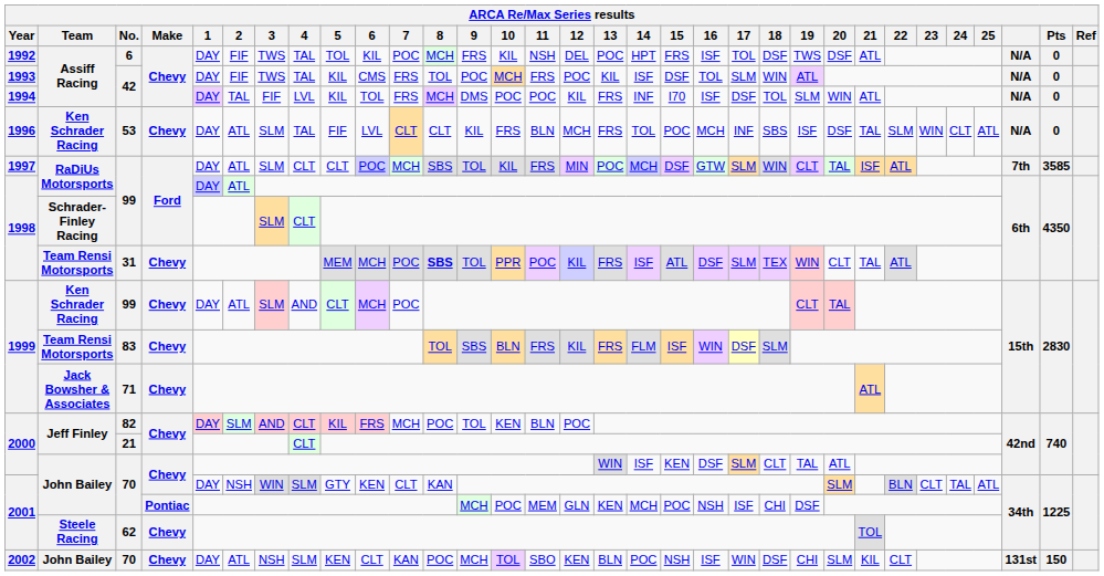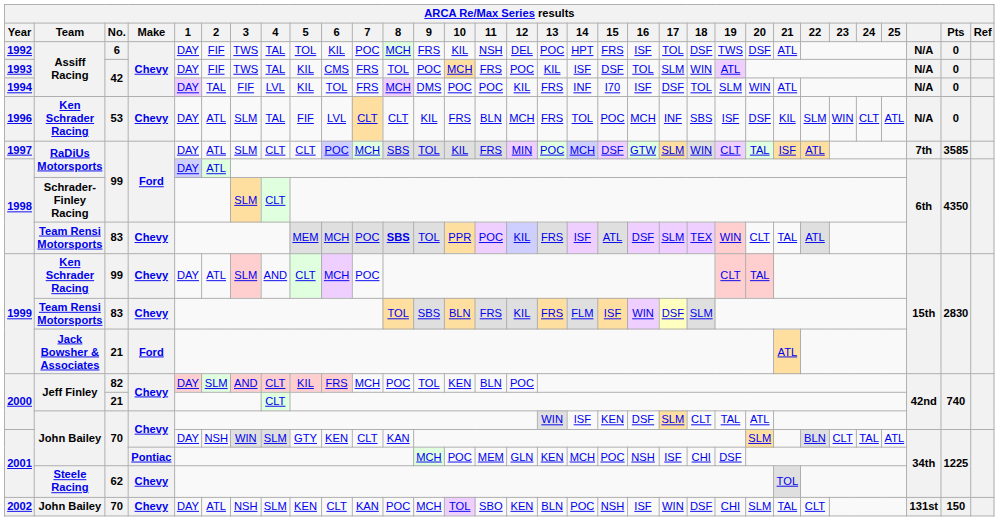 <table class="wikitable" style="text-align:center; font-size:75%">
 <tr>
 <th colspan="34"><a href='#'>ARCA Re/Max Series</a> results</th>
 </tr>
 <tr>
 <th>Year</th>
 <th>Team</th>
 <th>No.</th>
 <th>Make</th>
 <th>1</th>
 <th>2</th>
 <th>3</th>
 <th>4</th>
 <th>5</th>
 <th>6</th>
 <th>7</th>
 <th>8</th>
 <th>9</th>
 <th>10</th>
 <th>11</th>
 <th>12</th>
 <th>13</th>
 <th>14</th>
 <th>15</th>
 <th>16</th>
 <th>17</th>
 <th>18</th>
 <th>19</th>
 <th>20</th>
 <th>21</th>
 <th>22</th>
 <th>23</th>
 <th>24</th>
 <th>25</th>
 <th></th>
 <th>Pts</th>
 <th>Ref</th>
 </tr>
 <tr>
 <th><a href='#'>1992</a></th>
 <th rowspan=3>Assiff Racing</th>
 <th>6</th>
 <th rowspan=3><a href='#'>Chevy</a></th>
 <td><a href='#'>DAY</a></td>
 <td><a href='#'>FIF</a></td>
 <td><a href='#'>TWS</a></td>
 <td><a href='#'>TAL</a></td>
 <td><a href='#'>TOL</a></td>
 <td><a href='#'>KIL</a></td>
 <td><a href='#'>POC</a></td>
 <td style="background:#DFFFDF;"><a href='#'>MCH</a><br></td>
 <td><a href='#'>FRS</a></td>
 <td><a href='#'>KIL</a></td>
 <td><a href='#'>NSH</a></td>
 <td><a href='#'>DEL</a></td>
 <td><a href='#'>POC</a></td>
 <td><a href='#'>HPT</a></td>
 <td><a href='#'>FRS</a></td>
 <td><a href='#'>ISF</a></td>
 <td><a href='#'>TOL</a></td>
 <td><a href='#'>DSF</a></td>
 <td><a href='#'>TWS</a></td>
 <td><a href='#'>DSF</a></td>
 <td><a href='#'>ATL</a></td>
 <td colspan=4></td>
 <th>N/A</th>
 <th>0</th>
 <th></th>
 </tr>
 <tr>
 <th><a href='#'>1993</a></th>
 <th rowspan=2>42</th>
 <td><a href='#'>DAY</a></td>
 <td><a href='#'>FIF</a></td>
 <td><a href='#'>TWS</a></td>
 <td><a href='#'>TAL</a></td>
 <td><a href='#'>KIL</a></td>
 <td><a href='#'>CMS</a></td>
 <td><a href='#'>FRS</a></td>
 <td><a href='#'>TOL</a></td>
 <td><a href='#'>POC</a></td>
 <td style="background:#FFDF9F;"><a href='#'>MCH</a><br></td>
 <td><a href='#'>FRS</a></td>
 <td><a href='#'>POC</a></td>
 <td><a href='#'>KIL</a></td>
 <td><a href='#'>ISF</a></td>
 <td><a href='#'>DSF</a></td>
 <td><a href='#'>TOL</a></td>
 <td><a href='#'>SLM</a></td>
 <td><a href='#'>WIN</a></td>
 <td style="background:#EFCFFF;"><a href='#'>ATL</a><br></td>
 <td colspan=6></td>
 <th>N/A</th>
 <th>0</th>
 <th></th>
 </tr>
 <tr>
 <th><a href='#'>1994</a></th>
 <td style="background:#EFCFFF;"><a href='#'>DAY</a><br></td>
 <td><a href='#'>TAL</a></td>
 <td><a href='#'>FIF</a></td>
 <td><a href='#'>LVL</a></td>
 <td><a href='#'>KIL</a></td>
 <td><a href='#'>TOL</a></td>
 <td><a href='#'>FRS</a></td>
 <td style="background:#EFCFFF;"><a href='#'>MCH</a><br></td>
 <td><a href='#'>DMS</a></td>
 <td><a href='#'>POC</a></td>
 <td><a href='#'>POC</a></td>
 <td><a href='#'>KIL</a></td>
 <td><a href='#'>FRS</a></td>
 <td><a href='#'>INF</a></td>
 <td><a href='#'>I70</a></td>
 <td><a href='#'>ISF</a></td>
 <td><a href='#'>DSF</a></td>
 <td><a href='#'>TOL</a></td>
 <td><a href='#'>SLM</a></td>
 <td><a href='#'>WIN</a></td>
 <td><a href='#'>ATL</a></td>
 <td colspan=4></td>
 <th>N/A</th>
 <th>0</th>
 <th></th>
 </tr>
 <tr>
 <th><a href='#'>1996</a></th>
 <th><a href='#'>Ken Schrader Racing</a></th>
 <th>53</th>
 <th><a href='#'>Chevy</a></th>
 <td><a href='#'>DAY</a></td>
 <td><a href='#'>ATL</a></td>
 <td><a href='#'>SLM</a></td>
 <td><a href='#'>TAL</a></td>
 <td><a href='#'>FIF</a></td>
 <td><a href='#'>LVL</a></td>
 <td style="background:#FFDF9F;"><a href='#'>CLT</a><br></td>
 <td><a href='#'>CLT</a></td>
 <td><a href='#'>KIL</a></td>
 <td><a href='#'>FRS</a></td>
 <td><a href='#'>BLN</a></td>
 <td><a href='#'>MCH</a></td>
 <td><a href='#'>FRS</a></td>
 <td><a href='#'>TOL</a></td>
 <td><a href='#'>POC</a></td>
 <td><a href='#'>MCH</a></td>
 <td><a href='#'>INF</a></td>
 <td><a href='#'>SBS</a></td>
 <td><a href='#'>ISF</a></td>
 <td><a href='#'>DSF</a></td>
-<td><a href='#'>TAL</a></td>
+<td><a href='#'>KIL</a></td>
 <td><a href='#'>SLM</a></td>
 <td><a href='#'>WIN</a></td>
 <td><a href='#'>CLT</a></td>
 <td><a href='#'>ATL</a></td>
 <th>N/A</th>
 <th>0</th>
 <th></th>
 </tr>
 <tr>
 <th><a href='#'>1997</a></th>
 <th rowspan=2><a href='#'>RaDiUs Motorsports</a></th>
 <th rowspan=3>99</th>
 <th rowspan=3><a href='#'>Ford</a></th>
 <td><a href='#'>DAY</a></td>
 <td><a href='#'>ATL</a></td>
 <td><a href='#'>SLM</a></td>
 <td><a href='#'>CLT</a></td>
 <td><a href='#'>CLT</a></td>
 <td style="background:#CFCFFF;"><a href='#'>POC</a><br></td>
 <td style="background:#DFFFDF;"><a href='#'>MCH</a><br></td>
 <td style="background:#DFDFDF;"><a href='#'>SBS</a><br></td>
 <td style="background:#DFDFDF;"><a href='#'>TOL</a><br></td>
 <td style="background:#DFDFDF;"><a href='#'>KIL</a><br></td>
 <td style="background:#DFDFDF;"><a href='#'>FRS</a><br></td>
 <td style="background:#EFCFFF;"><a href='#'>MIN</a><br></td>
 <td style="background:#DFFFDF;"><a href='#'>POC</a><br></td>
 <td style="background:#CFCFFF;"><a href='#'>MCH</a><br></td>
 <td style="background:#EFCFFF;"><a href='#'>DSF</a><br></td>
 <td style="background:#DFFFDF;"><a href='#'>GTW</a><br></td>
 <td style="background:#FFDF9F;"><a href='#'>SLM</a><br></td>
 <td style="background:#DFDFDF;"><a href='#'>WIN</a><br></td>
 <td style="background:#EFCFFF;"><a href='#'>CLT</a><br></td>
 <td style="background:#DFFFDF;"><a href='#'>TAL</a><br></td>
 <td style="background:#FFDF9F;"><a href='#'>ISF</a><br></td>
 <td style="background:#FFDF9F;"><a href='#'>ATL</a><br></td>
 <td colspan=3></td>
 <th>7th</th>
 <th>3585</th>
 <th></th>
 </tr>
 <tr>
 <th rowspan=3><a href='#'>1998</a></th>
 <td style="background:#CFCFFF;"><a href='#'>DAY</a><br></td>
 <td style="background:#DFFFDF;"><a href='#'>ATL</a><br></td>
 <td colspan=23></td>
 <th rowspan=3>6th</th>
 <th rowspan=3>4350</th>
 <th rowspan=3></th>
 </tr>
 <tr>
 <th>Schrader-Finley Racing</th>
 <td colspan=2></td>
 <td style="background:#FFDF9F;"><a href='#'>SLM</a><br></td>
 <td style="background:#DFFFDF;"><a href='#'>CLT</a><br></td>
 <td colspan=21></td>
 </tr>
 <tr>
 <th><a href='#'>Team Rensi Motorsports</a></th>
-<th>31</th>
+<th>83</th>
 <th><a href='#'>Chevy</a></th>
 <td colspan=4></td>
 <td style="background:#DFDFDF;"><a href='#'>MEM</a><br></td>
 <td style="background:#DFDFDF;"><a href='#'>MCH</a><br></td>
 <td style="background:#DFDFDF;"><a href='#'>POC</a><br></td>
 <td style="background:#DFDFDF;"><strong><a href='#'>SBS</a></strong><br></td>
 <td style="background:#DFDFDF;"><a href='#'>TOL</a><br></td>
 <td style="background:#FFDF9F;"><a href='#'>PPR</a><br></td>
 <td style="background:#EFCFFF;"><a href='#'>POC</a><br></td>
 <td style="background:#CFCFFF;"><a href='#'>KIL</a><br></td>
 <td style="background:#DFDFDF;"><a href='#'>FRS</a><br></td>
 <td style="background:#EFCFFF;"><a href='#'>ISF</a><br></td>
 <td style="background:#DFDFDF;"><a href='#'>ATL</a><br></td>
 <td style="background:#EFCFFF;"><a href='#'>DSF</a><br></td>
 <td style="background:#EFCFFF;"><a href='#'>SLM</a><br></td>
 <td style="background:#EFCFFF;"><a href='#'>TEX</a><br></td>
 <td style="background:#FFCFCF;"><a href='#'>WIN</a><br></td>
 <td><a href='#'>CLT</a></td>
 <td><a href='#'>TAL</a></td>
 <td style="background:#DFDFDF;"><a href='#'>ATL</a><br></td>
 <td colspan=3></td>
 </tr>
 <tr>
 <th rowspan=3><a href='#'>1999</a></th>
 <th><a href='#'>Ken Schrader Racing</a></th>
 <th>99</th>
 <th><a href='#'>Chevy</a></th>
 <td><a href='#'>DAY</a></td>
 <td><a href='#'>ATL</a></td>
 <td style="background:#FFCFCF;"><a href='#'>SLM</a><br></td>
 <td><a href='#'>AND</a></td>
 <td style="background:#DFFFDF;"><a href='#'>CLT</a><br></td>
 <td style="background:#EFCFFF;"><a href='#'>MCH</a><br></td>
 <td><a href='#'>POC</a></td>
 <td colspan=11></td>
 <td style="background:#FFCFCF;"><a href='#'>CLT</a><br></td>
 <td style="background:#FFCFCF;"><a href='#'>TAL</a><br></td>
 <td colspan=5></td>
 <th rowspan=3>15th</th>
 <th rowspan=3>2830</th>
 <th rowspan=3></th>
 </tr>
 <tr>
 <th><a href='#'>Team Rensi Motorsports</a></th>
 <th>83</th>
 <th><a href='#'>Chevy</a></th>
 <td colspan=7></td>
 <td style="background:#FFDF9F;"><a href='#'>TOL</a><br></td>
 <td style="background:#DFDFDF;"><a href='#'>SBS</a><br></td>
 <td style="background:#FFDF9F;"><a href='#'>BLN</a><br></td>
 <td style="background:#DFDFDF;"><a href='#'>FRS</a><br></td>
 <td style="background:#DFDFDF;"><a href='#'>KIL</a><br></td>
 <td style="background:#FFDF9F;"><a href='#'>FRS</a><br></td>
 <td style="background:#DFDFDF;"><a href='#'>FLM</a><br></td>
 <td style="background:#FFDF9F;"><a href='#'>ISF</a><br></td>
 <td style="background:#EFCFFF;"><a href='#'>WIN</a><br></td>
 <td style="background:#FFFFBF;"><a href='#'>DSF</a><br></td>
 <td style="background:#DFDFDF;"><a href='#'>SLM</a><br></td>
 <td colspan=7></td>
 </tr>
 <tr>
 <th><a href='#'>Jack Bowsher & Associates</a></th>
-<th>71</th>
-<th><a href='#'>Chevy</a></th>
+<th>21</th>
+<th><a href='#'>Ford</a></th>
 <td colspan=20></td>
 <td style="background:#FFDF9F;"><a href='#'>ATL</a><br></td>
 <td colspan=4></td>
 </tr>
 <tr>
 <th rowspan=3><a href='#'>2000</a></th>
 <th rowspan=2>Jeff Finley</th>
 <th>82</th>
 <th rowspan=2><a href='#'>Chevy</a></th>
 <td style="background:#FFCFCF;"><a href='#'>DAY</a><br></td>
 <td style="background:#DFFFDF;"><a href='#'>SLM</a><br></td>
 <td style="background:#FFCFCF;"><a href='#'>AND</a><br></td>
 <td style="background:#FFCFCF;"><a href='#'>CLT</a><br></td>
 <td style="background:#FFCFCF;"><a href='#'>KIL</a><br></td>
 <td style="background:#FFCFCF;"><a href='#'>FRS</a><br></td>
 <td><a href='#'>MCH</a></td>
 <td><a href='#'>POC</a></td>
 <td><a href='#'>TOL</a></td>
 <td><a href='#'>KEN</a></td>
 <td><a href='#'>BLN</a></td>
 <td><a href='#'>POC</a></td>
 <td colspan=13></td>
 <th rowspan=3>42nd</th>
 <th rowspan=3>740</th>
 <th rowspan=3></th>
 </tr>
 <tr>
 <th>21</th>
 <td colspan=3></td>
 <td style="background:#DFFFDF;"><a href='#'>CLT</a><br></td>
 <td colspan=21></td>
 </tr>
 <tr>
 <th rowspan=3>John Bailey</th>
 <th rowspan=3>70</th>
 <th rowspan=2><a href='#'>Chevy</a></th>
 <td colspan=12></td>
 <td style="background:#DFDFDF;"><a href='#'>WIN</a><br></td>
 <td><a href='#'>ISF</a></td>
 <td><a href='#'>KEN</a></td>
 <td><a href='#'>DSF</a></td>
 <td style="background:#FFDF9F;"><a href='#'>SLM</a><br></td>
 <td><a href='#'>CLT</a></td>
 <td><a href='#'>TAL</a></td>
 <td><a href='#'>ATL</a></td>
 <td colspan=5></td>
 </tr>
 <tr>
 <th rowspan=3><a href='#'>2001</a></th>
 <td><a href='#'>DAY</a></td>
 <td><a href='#'>NSH</a></td>
 <td style="background:#DFDFDF;"><a href='#'>WIN</a><br></td>
 <td style="background:#DFDFDF;"><a href='#'>SLM</a><br></td>
 <td><a href='#'>GTY</a></td>
 <td><a href='#'>KEN</a></td>
 <td><a href='#'>CLT</a></td>
 <td><a href='#'>KAN</a></td>
 <td colspan=11></td>
 <td style="background:#FFDF9F;"><a href='#'>SLM</a><br></td>
 <td></td>
 <td style="background:#DFDFDF;"><a href='#'>BLN</a><br></td>
 <td><a href='#'>CLT</a></td>
 <td><a href='#'>TAL</a></td>
 <td><a href='#'>ATL</a></td>
 <th rowspan=3>34th</th>
 <th rowspan=3>1225</th>
 <th rowspan=3></th>
 </tr>
 <tr>
 <th><a href='#'>Pontiac</a></th>
 <td colspan=8></td>
 <td style="background:#DFFFDF;"><a href='#'>MCH</a><br></td>
 <td><a href='#'>POC</a></td>
 <td><a href='#'>MEM</a></td>
 <td><a href='#'>GLN</a></td>
 <td><a href='#'>KEN</a></td>
 <td><a href='#'>MCH</a></td>
 <td><a href='#'>POC</a></td>
 <td><a href='#'>NSH</a></td>
 <td><a href='#'>ISF</a></td>
 <td><a href='#'>CHI</a></td>
 <td><a href='#'>DSF</a></td>
 <td colspan=6></td>
 </tr>
 <tr>
 <th><a href='#'>Steele Racing</a></th>
 <th>62</th>
 <th><a href='#'>Chevy</a></th>
 <td colspan=20></td>
 <td style="background:#DFDFDF;"><a href='#'>TOL</a><br></td>
 <td colspan=4></td>
 </tr>
 <tr>
 <th><a href='#'>2002</a></th>
 <th>John Bailey</th>
 <th>70</th>
 <th><a href='#'>Chevy</a></th>
 <td><a href='#'>DAY</a></td>
 <td><a href='#'>ATL</a></td>
 <td><a href='#'>NSH</a></td>
 <td><a href='#'>SLM</a></td>
 <td><a href='#'>KEN</a></td>
 <td><a href='#'>CLT</a></td>
 <td><a href='#'>KAN</a></td>
 <td><a href='#'>POC</a></td>
 <td><a href='#'>MCH</a></td>
 <td style="background:#EFCFFF;"><a href='#'>TOL</a><br></td>
 <td><a href='#'>SBO</a></td>
 <td><a href='#'>KEN</a></td>
 <td><a href='#'>BLN</a></td>
 <td><a href='#'>POC</a></td>
 <td><a href='#'>NSH</a></td>
 <td><a href='#'>ISF</a></td>
 <td><a href='#'>WIN</a></td>
 <td><a href='#'>DSF</a></td>
 <td><a href='#'>CHI</a></td>
 <td><a href='#'>SLM</a></td>
-<td><a href='#'>KIL</a></td>
+<td><a href='#'>TAL</a></td>
 <td><a href='#'>CLT</a></td>
 <td colspan=3></td>
 <th>131st</th>
 <th>150</th>
 <th></th>
 </tr>
 </table>
